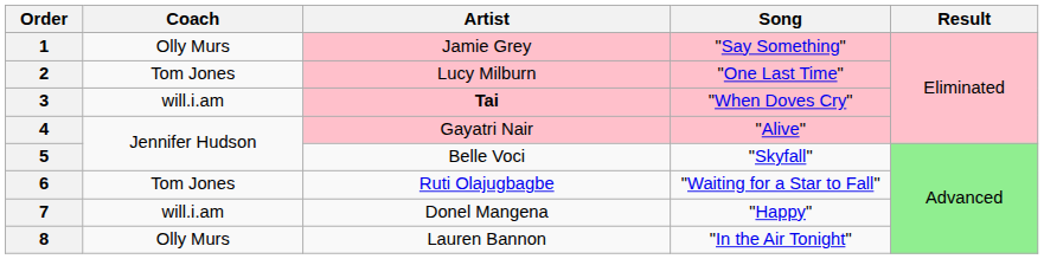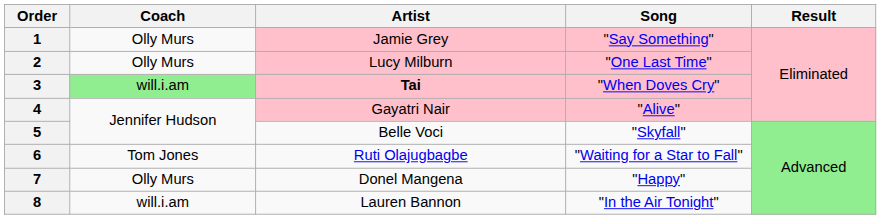 <table class="wikitable plainrowheaders" style="text-align:center; width:75%;">
 <tr>
 <th style="width:05%;">Order</th>
 <th style="width:15%;">Coach</th>
 <th style="width:25%;">Artist</th>
 <th style="width:15%;">Song</th>
 <th style="width:10%;">Result</th>
 </tr>
 <tr>
 <th scope="col">1</th>
 <td>Olly Murs</td>
 <td style="background:pink;">Jamie Grey</td>
 <td style="background:pink;">"<a href='#'>Say Something</a>"</td>
 <td rowspan="4" style="background:pink;">Eliminated</td>
 </tr>
 <tr>
 <th scope="col">2</th>
-<td>Tom Jones</td>
+<td>Olly Murs</td>
 <td style="background:pink;">Lucy Milburn</td>
 <td style="background:pink;">"<a href='#'>One Last Time</a>"</td>
 </tr>
 <tr>
 <th scope="col">3</th>
-<td>will.i.am</td>
+<td style="background: lightgreen;">will.i.am</td>
 <td style="background:pink;"><strong>Tai</strong></td>
 <td style="background:pink;">"<a href='#'>When Doves Cry</a>"</td>
 </tr>
 <tr>
 <th scope="col">4</th>
 <td rowspan="2">Jennifer Hudson</td>
 <td style="background:pink;">Gayatri Nair</td>
 <td style="background:pink;">"<a href='#'>Alive</a>"</td>
 </tr>
 <tr>
 <th scope="col" `>5</th>
 <td>Belle Voci</td>
 <td>"<a href='#'>Skyfall</a>"</td>
 <td rowspan="4" style="background:lightgreen;">Advanced</td>
 </tr>
 <tr>
 <th scope="col">6</th>
 <td>Tom Jones</td>
 <td><a href='#'>Ruti Olajugbagbe</a></td>
 <td>"<a href='#'>Waiting for a Star to Fall</a>"</td>
 </tr>
 <tr>
 <th scope="col">7</th>
-<td>will.i.am</td>
+<td>Olly Murs</td>
 <td>Donel Mangena</td>
 <td>"<a href='#'>Happy</a>"</td>
 </tr>
 <tr>
 <th scope="col">8</th>
-<td>Olly Murs</td>
+<td>will.i.am</td>
 <td>Lauren Bannon</td>
 <td>"<a href='#'>In the Air Tonight</a>"</td>
 </tr>
 </table>
